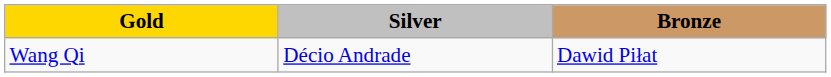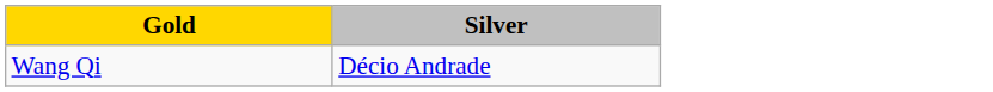 <table class="wikitable" style="text-align:left">
 <tr align="center">
 <td width=200 bgcolor=gold><strong>Gold</strong></td>
 <td width=200 bgcolor=silver><strong>Silver</strong></td>
-<td width=200 bgcolor=CC9966><strong>Bronze</strong></td>
 </tr>
 <tr>
 <td><a href='#'>Wang Qi</a><br></td>
 <td><a href='#'>Décio Andrade</a><br></td>
-<td><a href='#'>Dawid Piłat</a><br></td>
 </tr>
 </table>
